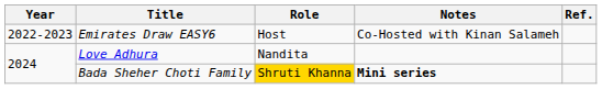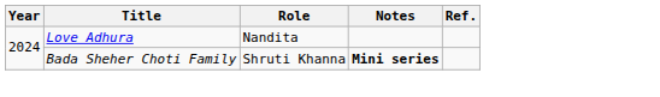 <table class="wikitable unsortable" style="text-align:left;">
 <tr>
 <th scope="col">Year</th>
 <th scope="col">Title</th>
 <th scope="col">Role</th>
 <th scope="col">Notes</th>
 <th scope="col">Ref.</th>
-</tr>
-<tr>
-<td>2022-2023</td>
-<td><em>Emirates Draw EASY6</em></td>
-<td>Host</td>
-<td>Co-Hosted with Kinan Salameh</td>
-<td></td>
 </tr>
 <tr>
 <td rowspan="2">2024</td>
 <td><em><a href='#'>Love Adhura</a></em></td>
 <td>Nandita</td>
 <td></td>
 <td></td>
 </tr>
 <tr>
 <td><em>Bada Sheher Choti Family</em></td>
-<td style="background: gold;">Shruti Khanna</td>
+<td>Shruti Khanna</td>
 <td><strong>Mini series</strong></td>
 <td></td>
 </tr>
 </table>
